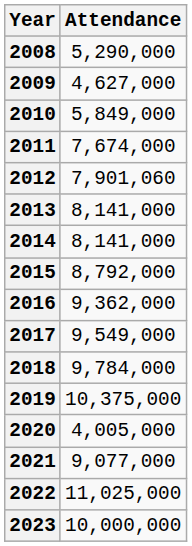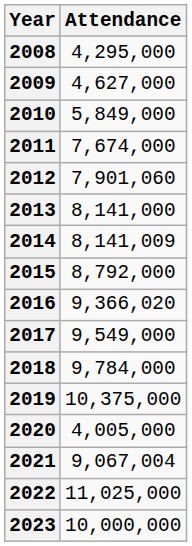 <table class="wikitable" style="text-align:center">
 <tr>
 <th>Year</th>
 <th><strong>Attendance</strong></th>
 </tr>
 <tr>
 <th>2008</th>
-<td>5,290,000</td>
+<td>4,295,000</td>
 </tr>
 <tr>
 <th>2009</th>
 <td>4,627,000</td>
 </tr>
 <tr>
 <th>2010</th>
 <td>5,849,000</td>
 </tr>
 <tr>
 <th>2011</th>
 <td>7,674,000</td>
 </tr>
 <tr>
 <th>2012</th>
 <td>7,901,060</td>
 </tr>
 <tr>
 <th>2013</th>
 <td>8,141,000</td>
 </tr>
 <tr>
 <th>2014</th>
-<td>8,141,000</td>
+<td>8,141,009</td>
 </tr>
 <tr>
 <th>2015</th>
 <td>8,792,000</td>
 </tr>
 <tr>
 <th>2016</th>
-<td>9,362,000</td>
+<td>9,366,020</td>
 </tr>
 <tr>
 <th>2017</th>
 <td>9,549,000</td>
 </tr>
 <tr>
 <th>2018</th>
 <td>9,784,000</td>
 </tr>
 <tr>
 <th>2019</th>
 <td>10,375,000</td>
 </tr>
 <tr>
 <th>2020</th>
 <td>4,005,000</td>
 </tr>
 <tr>
 <th>2021</th>
-<td>9,077,000</td>
+<td>9,067,004</td>
 </tr>
 <tr>
 <th>2022</th>
 <td>11,025,000</td>
 </tr>
 <tr>
 <th>2023</th>
 <td>10,000,000</td>
 </tr>
 </table>
